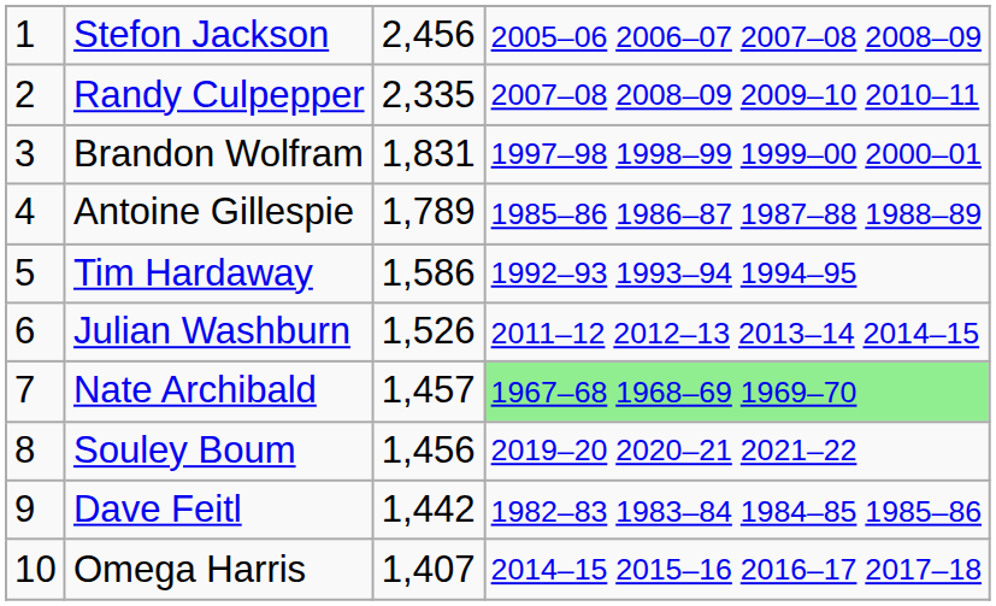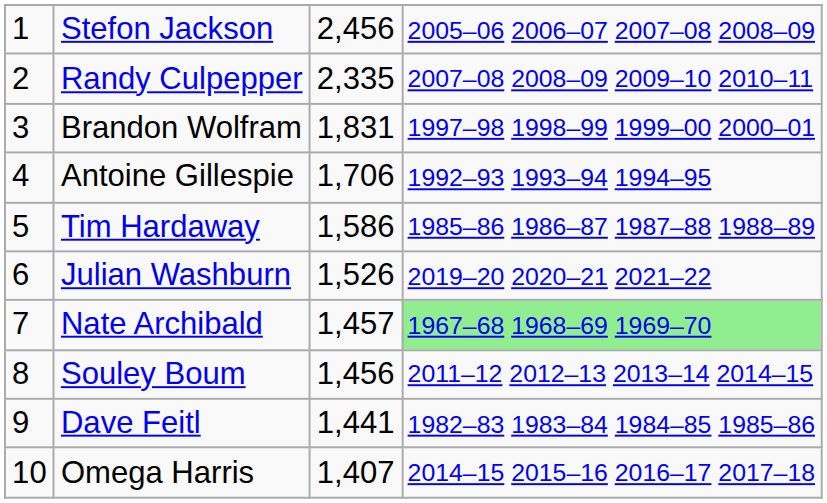 <table class="wikitable">
 <tr>
 </tr>
 <tr>
 <td>1</td>
 <td><a href='#'>Stefon Jackson</a></td>
 <td>2,456</td>
 <td style="font-size:80%;"><a href='#'>2005–06</a> <a href='#'>2006–07</a> <a href='#'>2007–08</a> <a href='#'>2008–09</a></td>
 </tr>
 <tr>
 <td>2</td>
 <td><a href='#'>Randy Culpepper</a></td>
 <td>2,335</td>
 <td style="font-size:80%;"><a href='#'>2007–08</a> <a href='#'>2008–09</a> <a href='#'>2009–10</a> <a href='#'>2010–11</a></td>
 </tr>
 <tr>
 <td>3</td>
 <td>Brandon Wolfram</td>
 <td>1,831</td>
 <td style="font-size:80%;"><a href='#'>1997–98</a> <a href='#'>1998–99</a> <a href='#'>1999–00</a> <a href='#'>2000–01</a></td>
 </tr>
 <tr>
 <td>4</td>
 <td>Antoine Gillespie</td>
-<td>1,789</td>
-<td style="font-size:80%;"><a href='#'>1985–86</a> <a href='#'>1986–87</a> <a href='#'>1987–88</a> <a href='#'>1988–89</a></td>
+<td>1,706</td>
+<td style="font-size:80%;"><a href='#'>1992–93</a> <a href='#'>1993–94</a> <a href='#'>1994–95</a></td>
 </tr>
 <tr>
 <td>5</td>
 <td><a href='#'>Tim Hardaway</a></td>
 <td>1,586</td>
-<td style="font-size:80%;"><a href='#'>1992–93</a> <a href='#'>1993–94</a> <a href='#'>1994–95</a></td>
+<td style="font-size:80%;"><a href='#'>1985–86</a> <a href='#'>1986–87</a> <a href='#'>1987–88</a> <a href='#'>1988–89</a></td>
 </tr>
 <tr>
 <td>6</td>
 <td><a href='#'>Julian Washburn</a></td>
 <td>1,526</td>
-<td style="font-size:80%;"><a href='#'>2011–12</a> <a href='#'>2012–13</a> <a href='#'>2013–14</a> <a href='#'>2014–15</a></td>
+<td style="font-size:80%;"><a href='#'>2019–20</a> <a href='#'>2020–21</a> <a href='#'>2021–22</a></td>
 </tr>
 <tr>
 <td>7</td>
 <td><a href='#'>Nate Archibald</a></td>
 <td>1,457</td>
 <td style="background: lightgreen; font-size:80%;"><a href='#'>1967–68</a> <a href='#'>1968–69</a> <a href='#'>1969–70</a></td>
 </tr>
 <tr>
 <td>8</td>
 <td><a href='#'>Souley Boum</a></td>
 <td>1,456</td>
-<td style="font-size:80%;"><a href='#'>2019–20</a> <a href='#'>2020–21</a> <a href='#'>2021–22</a></td>
+<td style="font-size:80%;"><a href='#'>2011–12</a> <a href='#'>2012–13</a> <a href='#'>2013–14</a> <a href='#'>2014–15</a></td>
 </tr>
 <tr>
 <td>9</td>
 <td><a href='#'>Dave Feitl</a></td>
-<td>1,442</td>
+<td>1,441</td>
 <td style="font-size:80%;"><a href='#'>1982–83</a> <a href='#'>1983–84</a> <a href='#'>1984–85</a> <a href='#'>1985–86</a></td>
 </tr>
 <tr>
 <td>10</td>
 <td>Omega Harris</td>
 <td>1,407</td>
 <td style="font-size:80%;"><a href='#'>2014–15</a> <a href='#'>2015–16</a> <a href='#'>2016–17</a> <a href='#'>2017–18</a></td>
 </tr>
 </table>
